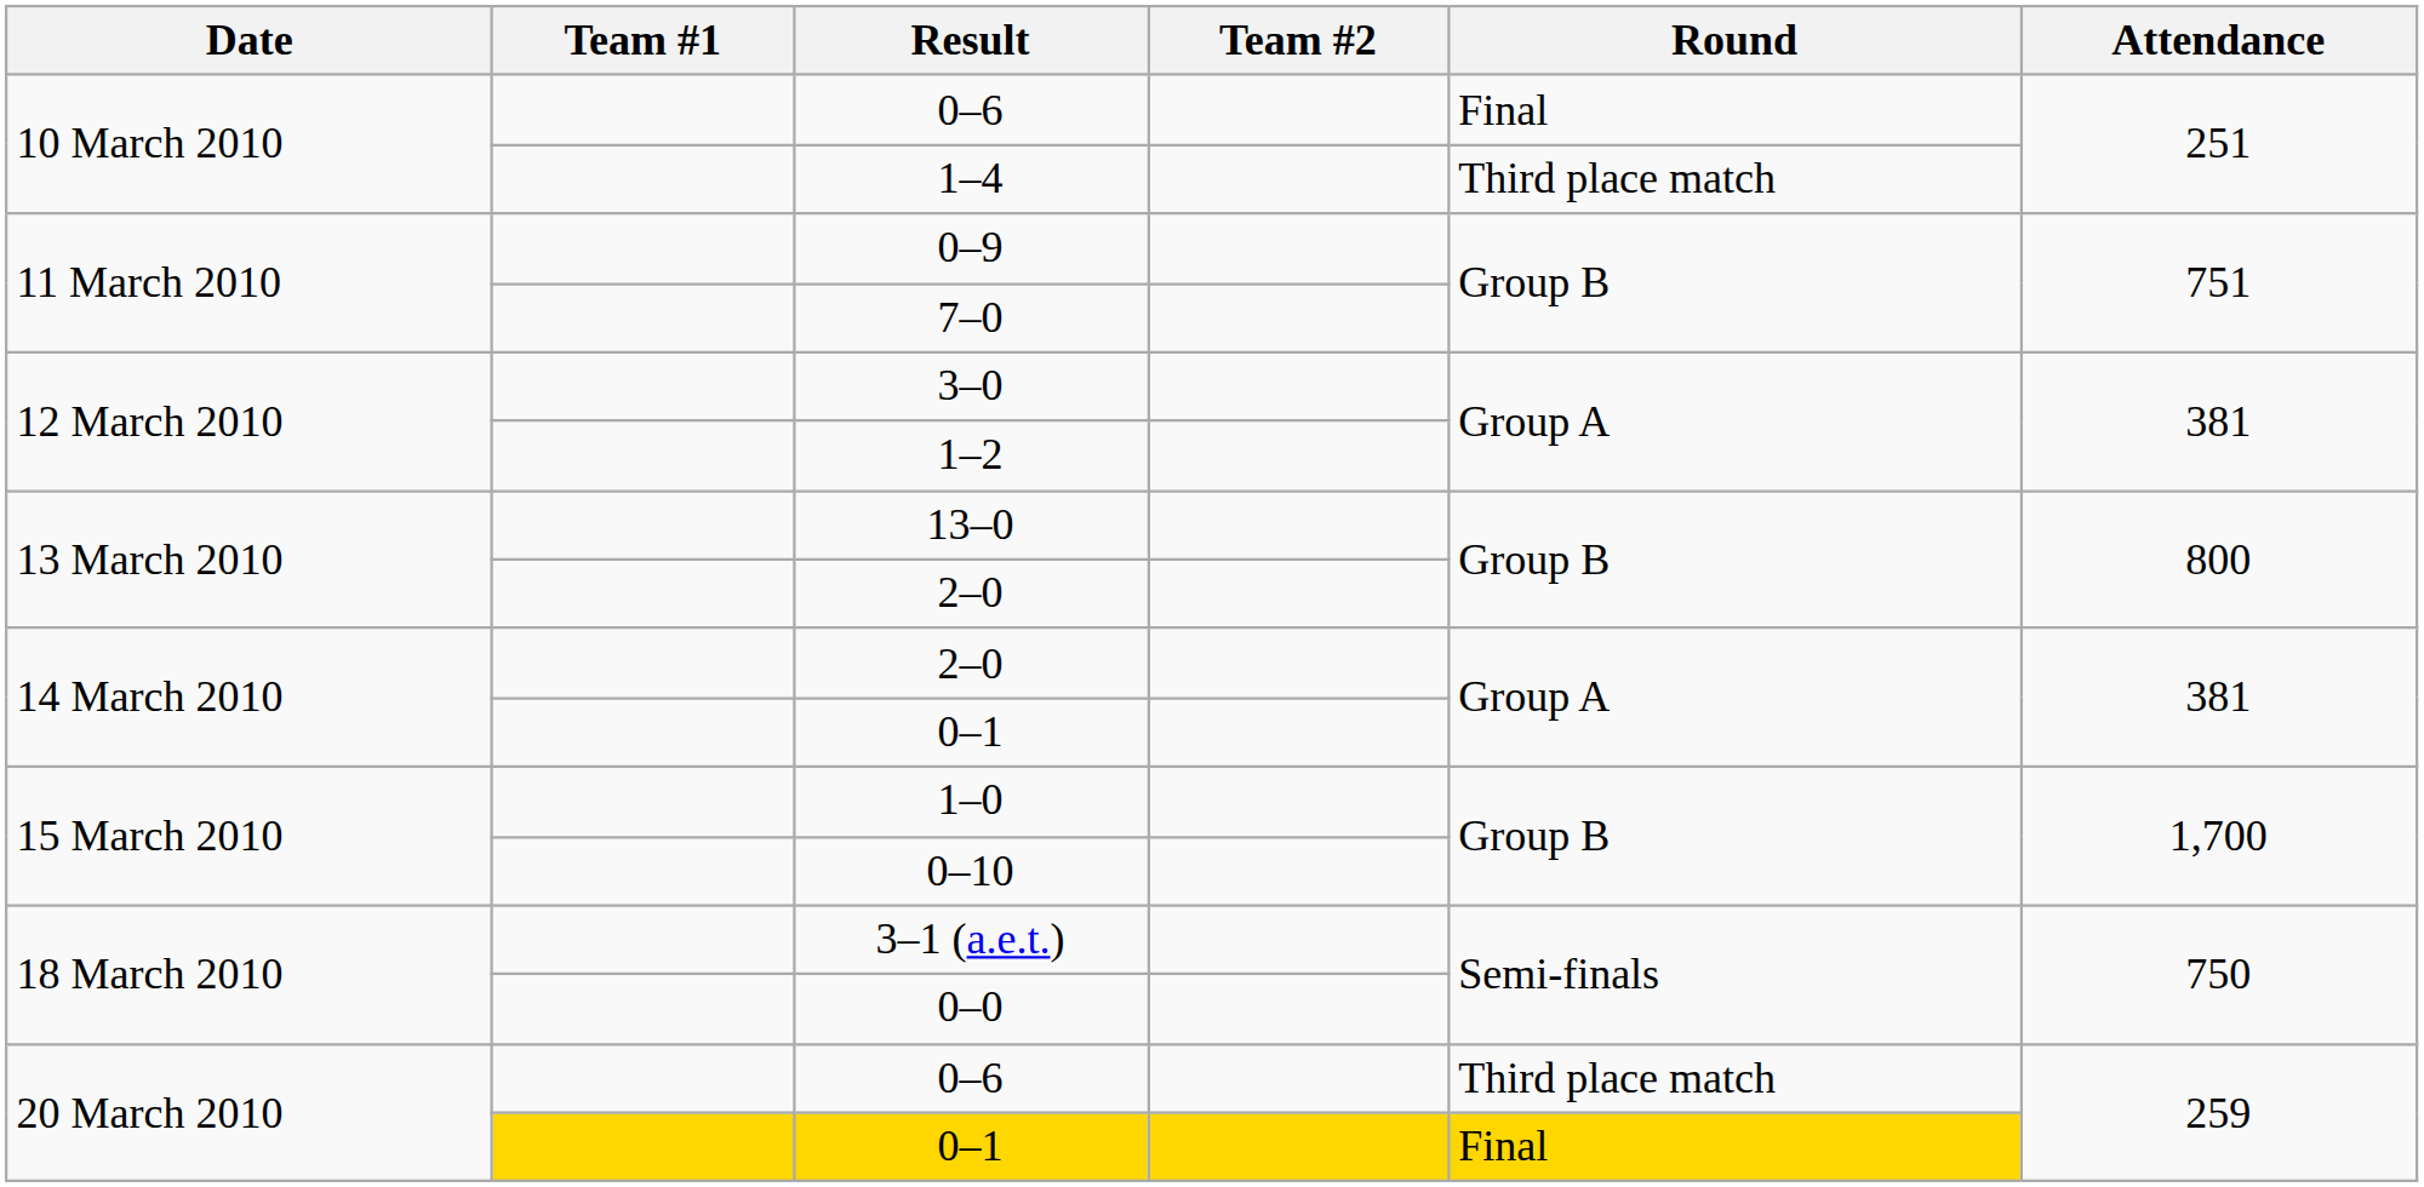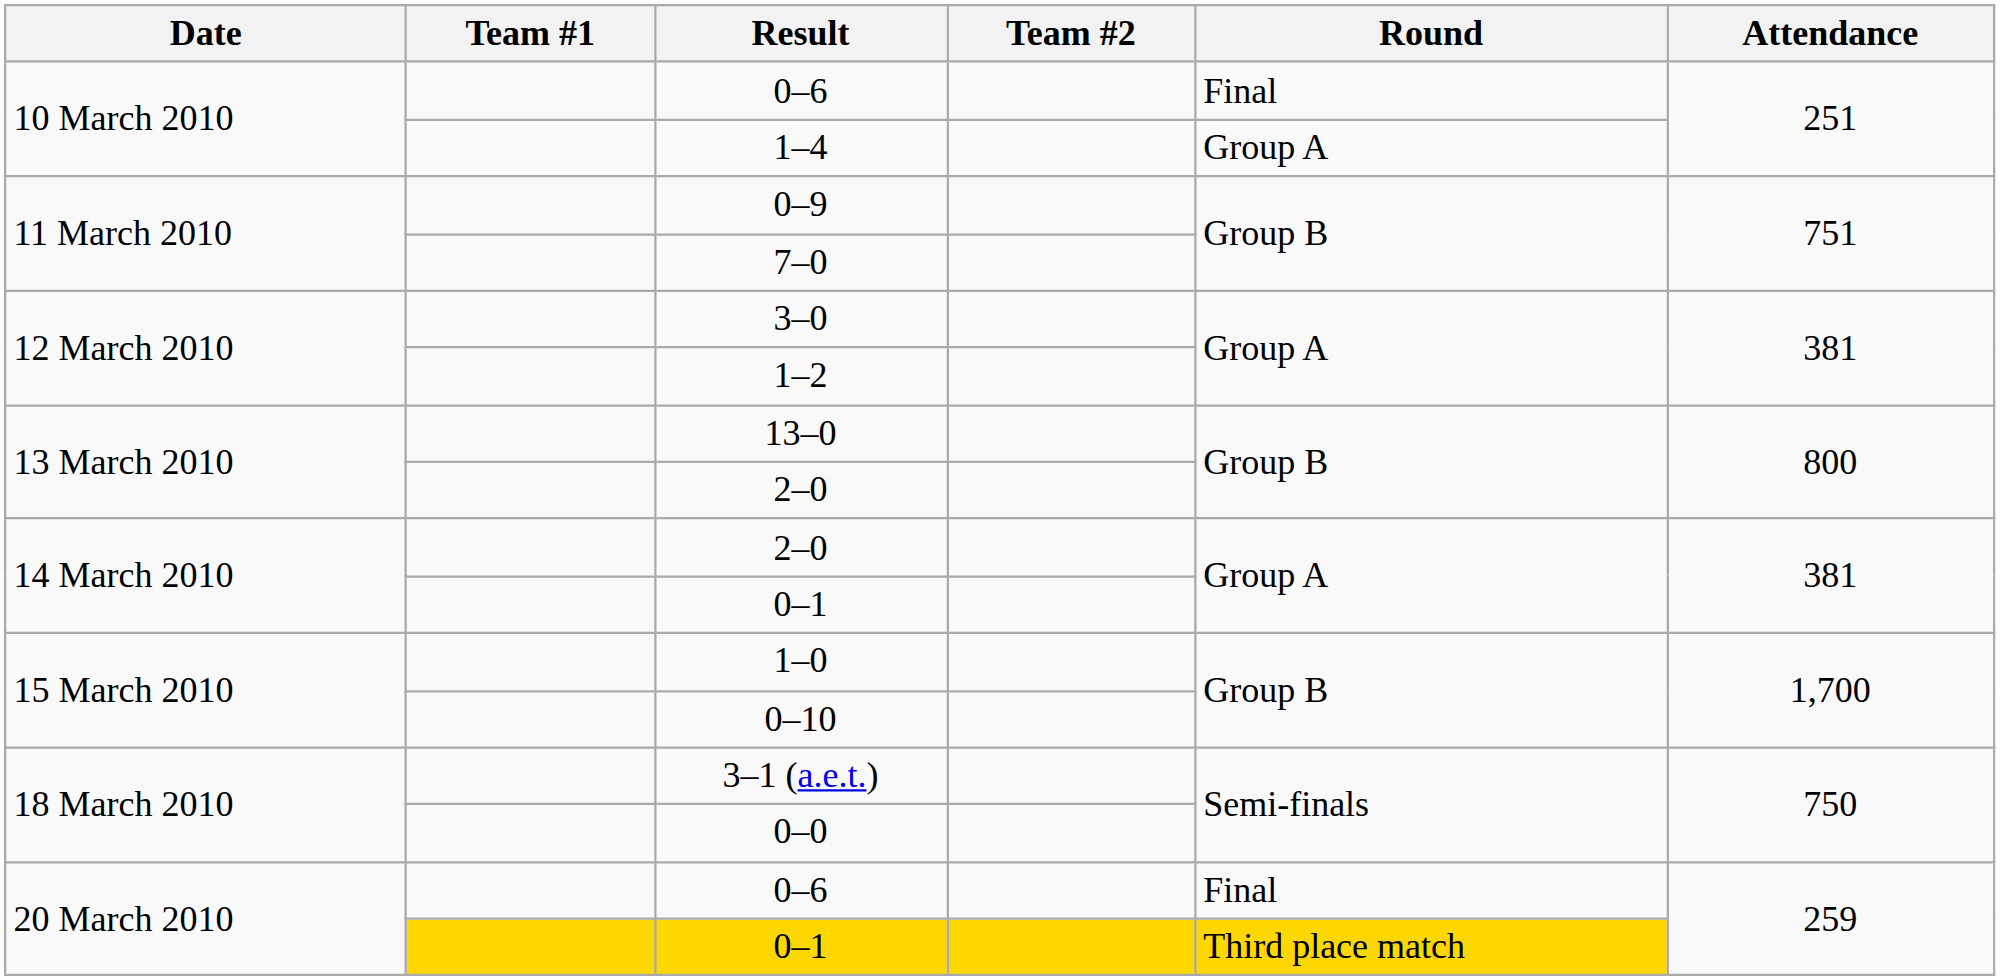 <table class="wikitable"  style="text-align:left; width:70%;">
 <tr>
 <th>Date</th>
 <th>Team #1</th>
 <th>Result</th>
 <th>Team #2</th>
 <th>Round</th>
 <th>Attendance</th>
 </tr>
 <tr>
 <td rowspan=2>10 March 2010</td>
 <td></td>
 <td style="text-align:center;">0–6</td>
 <td></td>
 <td>Final</td>
 <td rowspan=2 style="text-align:center;">251</td>
 </tr>
 <tr>
 <td></td>
 <td style="text-align:center;">1–4</td>
 <td></td>
-<td>Third place match</td>
+<td>Group A</td>
 </tr>
 <tr>
 <td rowspan=2>11 March 2010</td>
 <td></td>
 <td style="text-align:center;">0–9</td>
 <td></td>
 <td rowspan=2>Group B</td>
 <td rowspan=2 style="text-align:center;">751</td>
 </tr>
 <tr>
 <td></td>
 <td style="text-align:center;">7–0</td>
 <td></td>
 </tr>
 <tr>
 <td rowspan=2>12 March 2010</td>
 <td></td>
 <td style="text-align:center;">3–0</td>
 <td></td>
 <td rowspan=2>Group A</td>
 <td rowspan=2 style="text-align:center;">381</td>
 </tr>
 <tr>
 <td></td>
 <td style="text-align:center;">1–2</td>
 <td></td>
 </tr>
 <tr>
 <td rowspan=2>13 March 2010</td>
 <td></td>
 <td style="text-align:center;">13–0</td>
 <td></td>
 <td rowspan=2>Group B</td>
 <td rowspan=2 style="text-align:center;">800</td>
 </tr>
 <tr>
 <td></td>
 <td style="text-align:center;">2–0</td>
 <td></td>
 </tr>
 <tr>
 <td rowspan=2>14 March 2010</td>
 <td></td>
 <td style="text-align:center;">2–0</td>
 <td></td>
 <td rowspan=2>Group A</td>
 <td rowspan=2 style="text-align:center;">381</td>
 </tr>
 <tr>
 <td></td>
 <td style="text-align:center;">0–1</td>
 <td></td>
 </tr>
 <tr>
 <td rowspan=2>15 March 2010</td>
 <td></td>
 <td style="text-align:center;">1–0</td>
 <td></td>
 <td rowspan=2>Group B</td>
 <td rowspan=2 style="text-align:center;">1,700</td>
 </tr>
 <tr>
 <td></td>
 <td style="text-align:center;">0–10</td>
 <td></td>
 </tr>
 <tr>
 <td rowspan=2>18 March 2010</td>
 <td></td>
 <td style="text-align:center;">3–1 (<a href='#'>a.e.t.</a>)</td>
 <td></td>
 <td rowspan=2>Semi-finals</td>
 <td rowspan=2 style="text-align:center;">750</td>
 </tr>
 <tr>
 <td></td>
 <td style="text-align:center;">0–0 </td>
 <td></td>
 </tr>
 <tr>
 <td rowspan=2>20 March 2010</td>
 <td></td>
 <td style="text-align:center;">0–6</td>
 <td></td>
-<td>Third place match</td>
+<td>Final</td>
 <td rowspan=2 style="text-align:center;">259</td>
 </tr>
 <tr bgcolor=gold>
 <td></td>
 <td style="text-align:center;">0–1</td>
 <td></td>
-<td>Final</td>
+<td>Third place match</td>
 </tr>
 </table>
